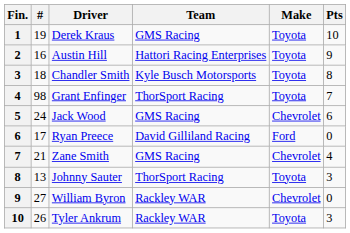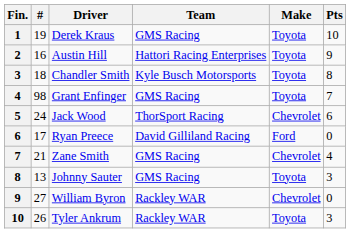 <table class="wikitable" style="font-size:95%">
 <tr>
 <th>Fin.</th>
 <th>#</th>
 <th>Driver</th>
 <th>Team</th>
 <th>Make</th>
 <th>Pts</th>
 </tr>
 <tr>
 <th>1</th>
 <td>19</td>
 <td><a href='#'>Derek Kraus</a></td>
 <td><a href='#'>GMS Racing</a></td>
 <td><a href='#'>Toyota</a></td>
 <td>10</td>
 </tr>
 <tr>
 <th>2</th>
 <td>16</td>
 <td><a href='#'>Austin Hill</a></td>
 <td><a href='#'>Hattori Racing Enterprises</a></td>
 <td><a href='#'>Toyota</a></td>
 <td>9</td>
 </tr>
 <tr>
 <th>3</th>
 <td>18</td>
 <td><a href='#'>Chandler Smith</a></td>
 <td><a href='#'>Kyle Busch Motorsports</a></td>
 <td><a href='#'>Toyota</a></td>
 <td>8</td>
 </tr>
 <tr>
 <th>4</th>
 <td>98</td>
 <td><a href='#'>Grant Enfinger</a></td>
-<td><a href='#'>ThorSport Racing</a></td>
+<td><a href='#'>GMS Racing</a></td>
 <td><a href='#'>Toyota</a></td>
 <td>7</td>
 </tr>
 <tr>
 <th>5</th>
 <td>24</td>
 <td><a href='#'>Jack Wood</a></td>
-<td><a href='#'>GMS Racing</a></td>
+<td><a href='#'>ThorSport Racing</a></td>
 <td><a href='#'>Chevrolet</a></td>
 <td>6</td>
 </tr>
 <tr>
 <th>6</th>
 <td>17</td>
 <td><a href='#'>Ryan Preece</a></td>
 <td><a href='#'>David Gilliland Racing</a></td>
 <td><a href='#'>Ford</a></td>
 <td>0</td>
 </tr>
 <tr>
 <th>7</th>
 <td>21</td>
 <td><a href='#'>Zane Smith</a></td>
 <td><a href='#'>GMS Racing</a></td>
 <td><a href='#'>Chevrolet</a></td>
 <td>4</td>
 </tr>
 <tr>
 <th>8</th>
 <td>13</td>
 <td><a href='#'>Johnny Sauter</a></td>
-<td><a href='#'>ThorSport Racing</a></td>
+<td><a href='#'>GMS Racing</a></td>
 <td><a href='#'>Toyota</a></td>
 <td>3</td>
 </tr>
 <tr>
 <th>9</th>
 <td>27</td>
 <td><a href='#'>William Byron</a></td>
 <td><a href='#'>Rackley WAR</a></td>
 <td><a href='#'>Chevrolet</a></td>
 <td>0</td>
 </tr>
 <tr>
 <th>10</th>
 <td>26</td>
 <td><a href='#'>Tyler Ankrum</a></td>
 <td><a href='#'>Rackley WAR</a></td>
 <td><a href='#'>Toyota</a></td>
 <td>3</td>
 </tr>
 </table>
